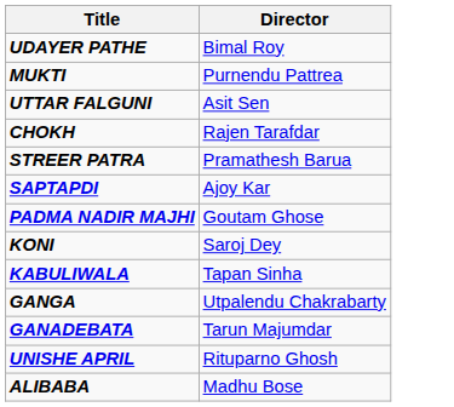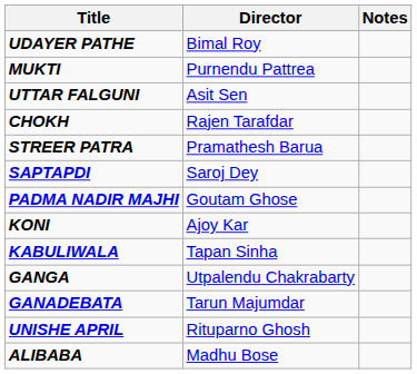 <table class="wikitable">
 <tr>
 <th>Title</th>
 <th>Director</th>
+<th>Notes</th>
 </tr>
 <tr>
 <td><strong><em>UDAYER PATHE</em></strong></td>
 <td><a href='#'>Bimal Roy</a></td>
+<td></td>
 </tr>
 <tr>
 <td><strong><em>MUKTI</em></strong></td>
 <td><a href='#'>Purnendu Pattrea</a></td>
+<td></td>
 </tr>
 <tr>
 <td><strong><em>UTTAR FALGUNI</em></strong></td>
 <td><a href='#'>Asit Sen</a></td>
+<td></td>
 </tr>
 <tr>
 <td><strong><em>CHOKH</em></strong></td>
 <td><a href='#'>Rajen Tarafdar</a></td>
+<td></td>
 </tr>
 <tr>
 <td><strong><em>STREER PATRA</em></strong></td>
 <td><a href='#'>Pramathesh Barua</a></td>
+<td></td>
 </tr>
 <tr>
 <td><a href='#'><strong><em>SAPTAPDI</em></strong></a></td>
-<td><a href='#'>Ajoy Kar</a></td>
+<td><a href='#'>Saroj Dey</a></td>
+<td></td>
 </tr>
 <tr>
 <td><a href='#'><strong><em>PADMA NADIR MAJHI</em></strong></a></td>
 <td><a href='#'>Goutam Ghose</a></td>
+<td></td>
 </tr>
 <tr>
 <td><strong><em>KONI</em></strong></td>
-<td><a href='#'>Saroj Dey</a></td>
+<td><a href='#'>Ajoy Kar</a></td>
+<td></td>
 </tr>
 <tr>
 <td><a href='#'><strong><em>KABULIWALA</em></strong></a></td>
 <td><a href='#'>Tapan Sinha</a></td>
+<td></td>
 </tr>
 <tr>
 <td><strong><em>GANGA</em></strong></td>
 <td><a href='#'>Utpalendu Chakrabarty</a></td>
+<td></td>
 </tr>
 <tr>
 <td><a href='#'><strong><em>GANADEBATA</em></strong></a></td>
 <td><a href='#'>Tarun Majumdar</a></td>
+<td></td>
 </tr>
 <tr>
 <td><a href='#'><strong><em>UNISHE APRIL</em></strong></a></td>
 <td><a href='#'>Rituparno Ghosh</a></td>
+<td></td>
 </tr>
 <tr>
 <td><strong><em>ALIBABA</em></strong></td>
 <td><a href='#'>Madhu Bose</a></td>
+<td></td>
 </tr>
 </table>
